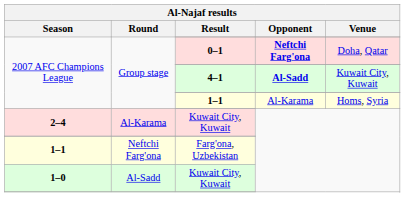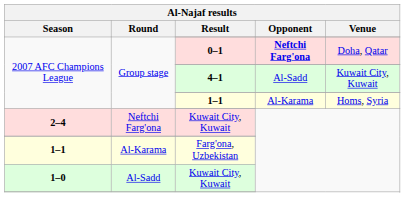 <table width=70% class="wikitable" style="text-align:center">
 <tr>
 <th colspan=5>Al-Najaf results</th>
 </tr>
 <tr>
 <th>Season</th>
 <th>Round</th>
 <th>Result</th>
 <th>Opponent</th>
 <th>Venue</th>
 </tr>
 <tr align=center>
 <td rowspan="7" align=center><a href='#'>2007 AFC Champions League</a></td>
 <td rowspan="7"><a href='#'>Group stage</a></td>
 </tr>
 <tr bgcolor=#ffdddd>
 <td><strong>0–1</strong></td>
 <td><strong> <a href='#'>Neftchi Farg'ona</a></strong></td>
 <td><a href='#'>Doha</a>, <a href='#'>Qatar</a></td>
 </tr>
 <tr align=center>
 </tr>
 <tr bgcolor=#ddffdd>
 <td><strong>4–1</strong></td>
-<td><strong> <a href='#'>Al-Sadd</a></strong></td>
+<td> <a href='#'>Al-Sadd</a></td>
 <td><a href='#'>Kuwait City</a>, <a href='#'>Kuwait</a></td>
 </tr>
 <tr align=center>
 </tr>
 <tr bgcolor=#ffffdd>
 <td><strong>1–1</strong></td>
 <td> <a href='#'>Al-Karama</a></td>
 <td><a href='#'>Homs</a>, <a href='#'>Syria</a></td>
 </tr>
 <tr align=center>
 </tr>
 <tr bgcolor=#ffdddd>
 <td><strong>2–4</strong></td>
-<td> <a href='#'>Al-Karama</a></td>
+<td> <a href='#'>Neftchi Farg'ona</a></td>
 <td><a href='#'>Kuwait City</a>, <a href='#'>Kuwait</a></td>
 </tr>
 <tr align=center>
 </tr>
 <tr bgcolor=#ffffdd>
 <td><strong>1–1</strong></td>
-<td> <a href='#'>Neftchi Farg'ona</a></td>
+<td> <a href='#'>Al-Karama</a></td>
 <td><a href='#'>Farg'ona</a>, <a href='#'>Uzbekistan</a></td>
 </tr>
 <tr bgcolor=#ddffdd>
 <td><strong>1–0</strong></td>
 <td> <a href='#'>Al-Sadd</a></td>
 <td><a href='#'>Kuwait City</a>, <a href='#'>Kuwait</a></td>
 </tr>
 <tr align=center>
 </tr>
 </table>
